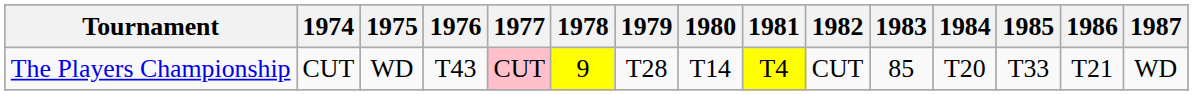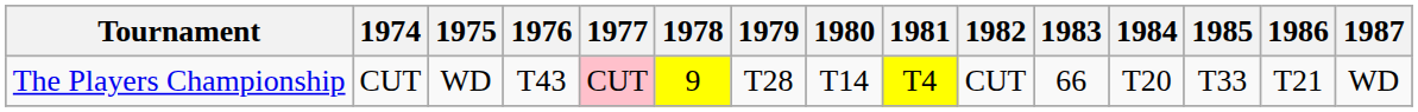 <table class="wikitable" style="font-size:95%;text-align:center;">
 <tr>
 <th>Tournament</th>
 <th>1974</th>
 <th>1975</th>
 <th>1976</th>
 <th>1977</th>
 <th>1978</th>
 <th>1979</th>
 <th>1980</th>
 <th>1981</th>
 <th>1982</th>
 <th>1983</th>
 <th>1984</th>
 <th>1985</th>
 <th>1986</th>
 <th>1987</th>
 </tr>
 <tr>
 <td align=left><a href='#'>The Players Championship</a></td>
 <td>CUT</td>
 <td>WD</td>
 <td>T43</td>
 <td style="background: pink;">CUT</td>
 <td style="background:yellow;">9</td>
 <td>T28</td>
 <td>T14</td>
 <td style="background:yellow;">T4</td>
 <td>CUT</td>
-<td>85</td>
+<td>66</td>
 <td>T20</td>
 <td>T33</td>
 <td>T21</td>
 <td>WD</td>
 </tr>
 </table>
